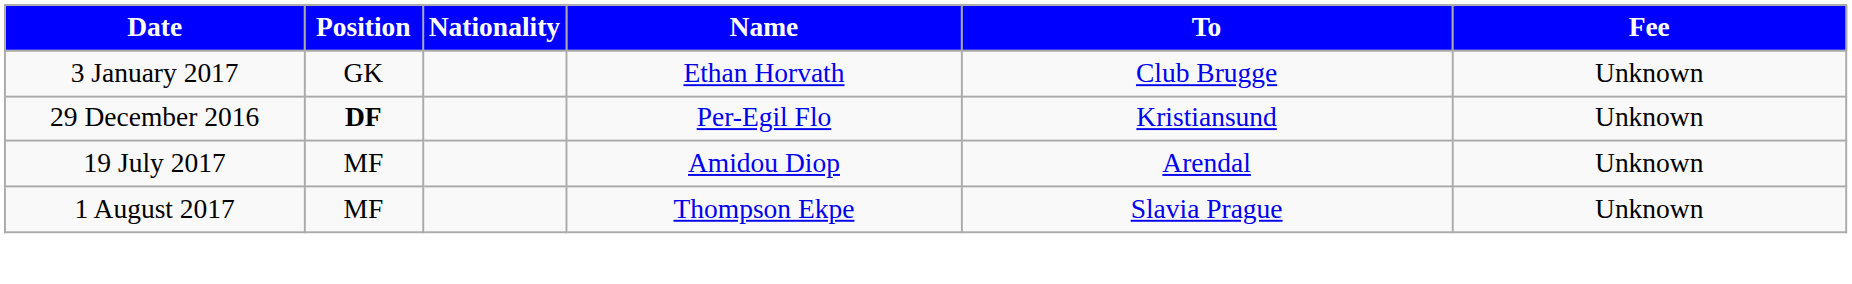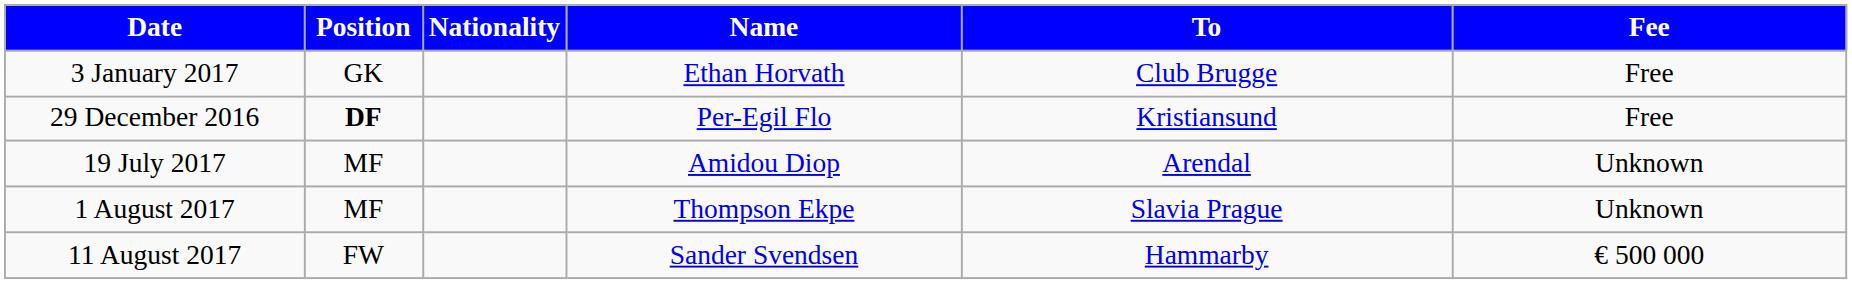 <table class="wikitable"  style="text-align:center; font-size:90%; ">
 <tr>
 <th style="background:#00f; color:white; width:150px;">Date</th>
 <th style="background:#00f; color:white; width:55px;">Position</th>
 <th style="background:#00f; color:white; width:55px;">Nationality</th>
 <th style="background:#00f; color:white; width:200px;">Name</th>
 <th style="background:#00f; color:white; width:250px;">To</th>
 <th style="background:#00f; color:white; width:200px;">Fee</th>
 </tr>
 <tr>
 <td>3 January 2017</td>
 <td>GK</td>
 <td></td>
 <td><a href='#'>Ethan Horvath</a></td>
 <td> <a href='#'>Club Brugge</a></td>
-<td>Unknown</td>
+<td>Free</td>
 </tr>
 <tr>
 <td>29 December 2016</td>
 <td><strong>DF</strong></td>
 <td></td>
 <td><a href='#'>Per-Egil Flo</a></td>
 <td> <a href='#'>Kristiansund</a></td>
-<td>Unknown</td>
+<td>Free</td>
 </tr>
 <tr>
 <td>19 July 2017</td>
 <td>MF</td>
 <td></td>
 <td><a href='#'>Amidou Diop</a></td>
 <td> <a href='#'>Arendal</a></td>
 <td>Unknown</td>
 </tr>
 <tr>
 <td>1 August 2017</td>
 <td>MF</td>
 <td></td>
 <td><a href='#'>Thompson Ekpe</a></td>
 <td> <a href='#'>Slavia Prague</a></td>
 <td>Unknown</td>
 </tr>
+<tr>
+<td>11 August 2017</td>
+<td>FW</td>
+<td></td>
+<td><a href='#'>Sander Svendsen</a></td>
+<td> <a href='#'>Hammarby</a></td>
+<td>€ 500 000</td>
+</tr>
 </table>
